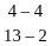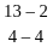 <table style="text-align:center">
 <tr>
 <th width=200></th>
 <th width=100></th>
 <th width=200></th>
 </tr>
 <tr>
 <td align=right><strong></strong></td>
+<td>13 – 2</td>
+<td align=left></td>
+</tr>
+<tr>
+<td align=right><strong></strong></td>
 <td>4 – 4</td>
 <td align=left><strong></strong></td>
 </tr>
-<tr>
-<td align=right><strong></strong></td>
-<td>13 – 2</td>
-<td align=left></td>
-</tr>
 </table>
